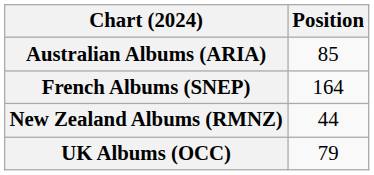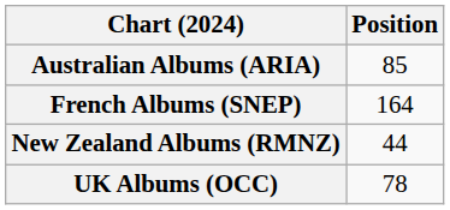 <table class="wikitable sortable plainrowheaders" style="text-align:center">
 <tr>
 <th scope="col">Chart (2024)</th>
 <th scope="col">Position</th>
 </tr>
 <tr>
 <th scope="row">Australian Albums (ARIA)</th>
 <td>85</td>
 </tr>
 <tr>
 <th scope="row">French Albums (SNEP)</th>
 <td>164</td>
 </tr>
 <tr>
 <th scope="row">New Zealand Albums (RMNZ)</th>
 <td>44</td>
 </tr>
 <tr>
 <th scope="row">UK Albums (OCC)</th>
-<td>79</td>
+<td>78</td>
 </tr>
 </table>
